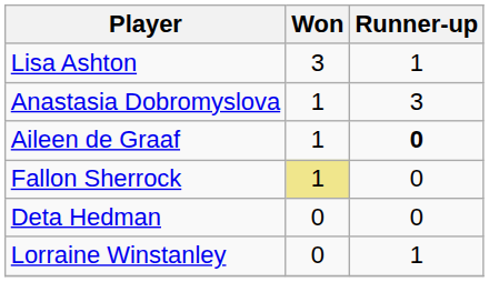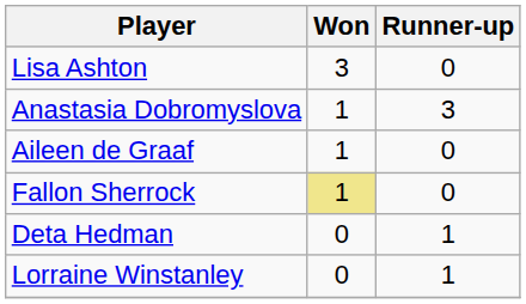 <table class="wikitable sortable">
 <tr>
 <th>Player</th>
 <th>Won</th>
 <th>Runner-up</th>
 </tr>
 <tr>
 <td> <a href='#'>Lisa Ashton</a></td>
 <td align="center">3</td>
-<td align="center">1</td>
+<td align="center">0</td>
 </tr>
 <tr>
 <td> <a href='#'>Anastasia Dobromyslova</a></td>
 <td align="center">1</td>
 <td align="center">3</td>
 </tr>
 <tr>
 <td> <a href='#'>Aileen de Graaf</a></td>
 <td align="center">1</td>
-<td align="center"><strong>0</strong></td>
+<td align="center">0</td>
 </tr>
 <tr>
 <td> <a href='#'>Fallon Sherrock</a></td>
 <td align="center" style="background: khaki;">1</td>
 <td align="center">0</td>
 </tr>
 <tr>
 <td> <a href='#'>Deta Hedman</a></td>
 <td align="center">0</td>
-<td align="center">0</td>
+<td align="center">1</td>
 </tr>
 <tr>
 <td> <a href='#'>Lorraine Winstanley</a></td>
 <td align="center">0</td>
 <td align="center">1</td>
 </tr>
 <tr>
 </tr>
 </table>
